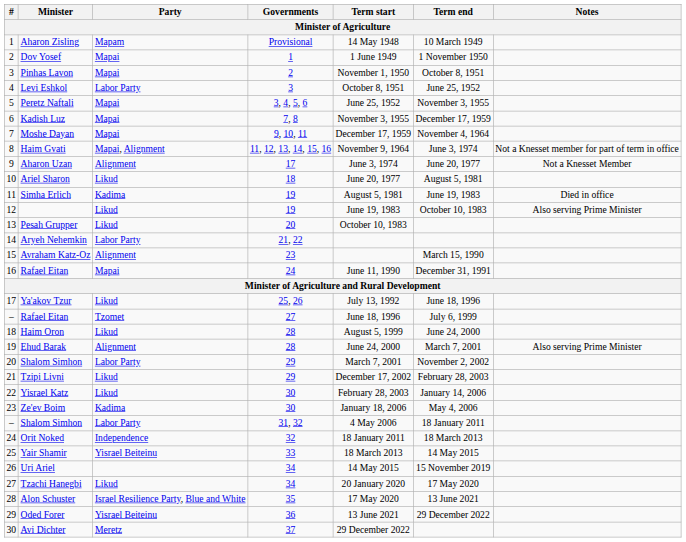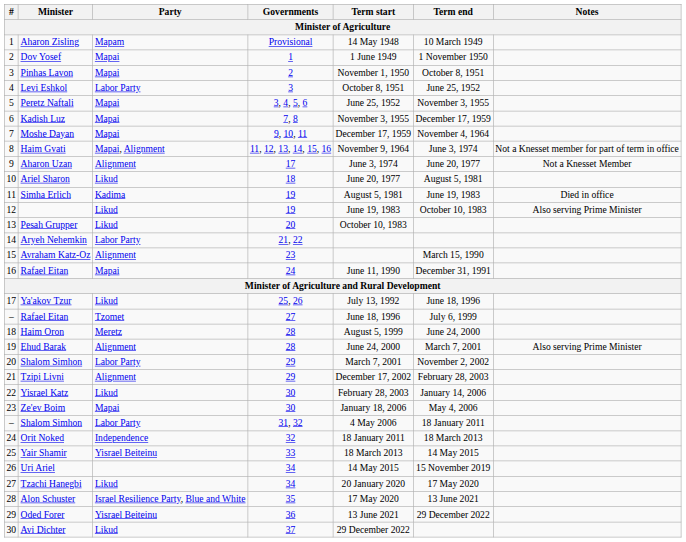 <table class=wikitable style=text-align:center>
 <tr>
 <th>#</th>
 <th>Minister</th>
 <th>Party</th>
 <th>Governments</th>
 <th>Term start</th>
 <th>Term end</th>
 <th>Notes</th>
 </tr>
 <tr>
 <th colspan=7>Minister of Agriculture</th>
 </tr>
 <tr>
 <td>1</td>
 <td align=left><a href='#'>Aharon Zisling</a></td>
 <td align=left><a href='#'>Mapam</a></td>
 <td><a href='#'>Provisional</a></td>
 <td>14 May 1948</td>
 <td>10 March 1949</td>
 <td></td>
 </tr>
 <tr>
 <td>2</td>
 <td align=left><a href='#'>Dov Yosef</a></td>
 <td align=left><a href='#'>Mapai</a></td>
 <td><a href='#'>1</a></td>
 <td>1 June 1949</td>
 <td>1 November 1950</td>
 <td></td>
 </tr>
 <tr>
 <td>3</td>
 <td align=left><a href='#'>Pinhas Lavon</a></td>
 <td align=left><a href='#'>Mapai</a></td>
 <td><a href='#'>2</a></td>
 <td>November 1, 1950</td>
 <td>October 8, 1951</td>
 <td></td>
 </tr>
 <tr>
 <td>4</td>
 <td align=left><a href='#'>Levi Eshkol</a></td>
 <td align=left><a href='#'>Labor Party</a></td>
 <td><a href='#'>3</a></td>
 <td>October 8, 1951</td>
 <td>June 25, 1952</td>
 <td></td>
 </tr>
 <tr>
 <td>5</td>
 <td align=left><a href='#'>Peretz Naftali</a></td>
 <td align=left><a href='#'>Mapai</a></td>
 <td><a href='#'>3</a>, <a href='#'>4</a>, <a href='#'>5</a>, <a href='#'>6</a></td>
 <td>June 25, 1952</td>
 <td>November 3, 1955</td>
 <td></td>
 </tr>
 <tr>
 <td>6</td>
 <td align=left><a href='#'>Kadish Luz</a></td>
 <td align=left><a href='#'>Mapai</a></td>
 <td><a href='#'>7</a>, <a href='#'>8</a></td>
 <td>November 3, 1955</td>
 <td>December 17, 1959</td>
 <td></td>
 </tr>
 <tr>
 <td>7</td>
 <td align=left><a href='#'>Moshe Dayan</a></td>
 <td align=left><a href='#'>Mapai</a></td>
 <td><a href='#'>9</a>, <a href='#'>10</a>, <a href='#'>11</a></td>
 <td>December 17, 1959</td>
 <td>November 4, 1964</td>
 <td></td>
 </tr>
 <tr>
 <td>8</td>
 <td align=left><a href='#'>Haim Gvati</a></td>
 <td align=left><a href='#'>Mapai</a>, <a href='#'>Alignment</a></td>
 <td><a href='#'>11</a>, <a href='#'>12</a>, <a href='#'>13</a>, <a href='#'>14</a>, <a href='#'>15</a>, <a href='#'>16</a></td>
 <td>November 9, 1964</td>
 <td>June 3, 1974</td>
 <td>Not a Knesset member for part of term in office</td>
 </tr>
 <tr>
 <td>9</td>
 <td align=left><a href='#'>Aharon Uzan</a></td>
 <td align=left><a href='#'>Alignment</a></td>
 <td><a href='#'>17</a></td>
 <td>June 3, 1974</td>
 <td>June 20, 1977</td>
 <td>Not a Knesset Member</td>
 </tr>
 <tr>
 <td>10</td>
 <td align=left><a href='#'>Ariel Sharon</a></td>
 <td align=left><a href='#'>Likud</a></td>
 <td><a href='#'>18</a></td>
 <td>June 20, 1977</td>
 <td>August 5, 1981</td>
 <td></td>
 </tr>
 <tr>
 <td>11</td>
 <td align=left><a href='#'>Simha Erlich</a></td>
 <td align=left><a href='#'>Kadima</a></td>
 <td><a href='#'>19</a></td>
 <td>August 5, 1981</td>
 <td>June 19, 1983</td>
 <td>Died in office</td>
 </tr>
 <tr>
 <td>12</td>
 <td align=left></td>
 <td align=left><a href='#'>Likud</a></td>
 <td><a href='#'>19</a></td>
 <td>June 19, 1983</td>
 <td>October 10, 1983</td>
 <td>Also serving Prime Minister</td>
 </tr>
 <tr>
 <td>13</td>
 <td align=left><a href='#'>Pesah Grupper</a></td>
 <td align=left><a href='#'>Likud</a></td>
 <td><a href='#'>20</a></td>
 <td>October 10, 1983</td>
 <td></td>
 <td></td>
 </tr>
 <tr>
 <td>14</td>
 <td align=left><a href='#'>Aryeh Nehemkin</a></td>
 <td align=left><a href='#'>Labor Party</a></td>
 <td><a href='#'>21</a>, <a href='#'>22</a></td>
 <td></td>
 <td></td>
 <td></td>
 </tr>
 <tr>
 <td>15</td>
 <td align=left><a href='#'>Avraham Katz-Oz</a></td>
 <td align=left><a href='#'>Alignment</a></td>
 <td><a href='#'>23</a></td>
 <td></td>
 <td>March 15, 1990</td>
 <td></td>
 </tr>
 <tr>
 <td>16</td>
 <td align=left><a href='#'>Rafael Eitan</a></td>
 <td align=left><a href='#'>Mapai</a></td>
 <td><a href='#'>24</a></td>
 <td>June 11, 1990</td>
 <td>December 31, 1991</td>
 <td></td>
 </tr>
 <tr>
 <th colspan=7>Minister of Agriculture and Rural Development</th>
 </tr>
 <tr>
 <td>17</td>
 <td align=left><a href='#'>Ya'akov Tzur</a></td>
 <td align=left><a href='#'>Likud</a></td>
 <td><a href='#'>25</a>, <a href='#'>26</a></td>
 <td>July 13, 1992</td>
 <td>June 18, 1996</td>
 <td></td>
 </tr>
 <tr>
 <td>–</td>
 <td align=left><a href='#'>Rafael Eitan</a></td>
 <td align=left><a href='#'>Tzomet</a></td>
 <td><a href='#'>27</a></td>
 <td>June 18, 1996</td>
 <td>July 6, 1999</td>
 <td></td>
 </tr>
 <tr>
 <td>18</td>
 <td align=left><a href='#'>Haim Oron</a></td>
-<td align=left><a href='#'>Likud</a></td>
+<td align=left><a href='#'>Meretz</a></td>
 <td><a href='#'>28</a></td>
 <td>August 5, 1999</td>
 <td>June 24, 2000</td>
 <td></td>
 </tr>
 <tr>
 <td>19</td>
 <td align=left><a href='#'>Ehud Barak</a></td>
 <td align=left><a href='#'>Alignment</a></td>
 <td><a href='#'>28</a></td>
 <td>June 24, 2000</td>
 <td>March 7, 2001</td>
 <td>Also serving Prime Minister</td>
 </tr>
 <tr>
 <td>20</td>
 <td align=left><a href='#'>Shalom Simhon</a></td>
 <td align=left><a href='#'>Labor Party</a></td>
 <td><a href='#'>29</a></td>
 <td>March 7, 2001</td>
 <td>November 2, 2002</td>
 <td></td>
 </tr>
 <tr>
 <td>21</td>
 <td align=left><a href='#'>Tzipi Livni</a></td>
-<td align=left><a href='#'>Likud</a></td>
+<td align=left><a href='#'>Alignment</a></td>
 <td><a href='#'>29</a></td>
 <td>December 17, 2002</td>
 <td>February 28, 2003</td>
 <td></td>
 </tr>
 <tr>
 <td>22</td>
 <td align=left><a href='#'>Yisrael Katz</a></td>
 <td align=left><a href='#'>Likud</a></td>
 <td><a href='#'>30</a></td>
 <td>February 28, 2003</td>
 <td>January 14, 2006</td>
 <td></td>
 </tr>
 <tr>
 <td>23</td>
 <td align=left><a href='#'>Ze'ev Boim</a></td>
-<td align=left><a href='#'>Kadima</a></td>
+<td align=left><a href='#'>Mapai</a></td>
 <td><a href='#'>30</a></td>
 <td>January 18, 2006</td>
 <td>May 4, 2006</td>
 <td></td>
 </tr>
 <tr>
 <td>–</td>
 <td align=left><a href='#'>Shalom Simhon</a></td>
 <td align=left><a href='#'>Labor Party</a></td>
 <td><a href='#'>31</a>, <a href='#'>32</a></td>
 <td>4 May 2006</td>
 <td>18 January 2011</td>
 <td></td>
 </tr>
 <tr>
 <td>24</td>
 <td align=left><a href='#'>Orit Noked</a></td>
 <td align=left><a href='#'>Independence</a></td>
 <td><a href='#'>32</a></td>
 <td>18 January 2011</td>
 <td>18 March 2013</td>
 <td></td>
 </tr>
 <tr>
 <td>25</td>
 <td align=left><a href='#'>Yair Shamir</a></td>
 <td align=left><a href='#'>Yisrael Beiteinu</a></td>
 <td><a href='#'>33</a></td>
 <td>18 March 2013</td>
 <td>14 May 2015</td>
 <td></td>
 </tr>
 <tr>
 <td>26</td>
 <td align=left><a href='#'>Uri Ariel</a></td>
 <td align=left></td>
 <td><a href='#'>34</a></td>
 <td>14 May 2015</td>
 <td>15 November 2019</td>
 <td></td>
 </tr>
 <tr>
 <td>27</td>
 <td align=left><a href='#'>Tzachi Hanegbi</a></td>
 <td align=left><a href='#'>Likud</a></td>
 <td><a href='#'>34</a></td>
 <td>20 January 2020</td>
 <td>17 May  2020</td>
 <td></td>
 </tr>
 <tr>
 <td>28</td>
 <td align=left><a href='#'>Alon Schuster</a></td>
 <td align=left><a href='#'>Israel Resilience Party</a>, <a href='#'>Blue and White</a></td>
 <td><a href='#'>35</a></td>
 <td>17 May  2020</td>
 <td>13 June 2021</td>
 <td></td>
 </tr>
 <tr>
 <td>29</td>
 <td align=left><a href='#'>Oded Forer</a></td>
 <td align=left><a href='#'>Yisrael Beiteinu</a></td>
 <td><a href='#'>36</a></td>
 <td>13 June 2021</td>
 <td>29 December 2022</td>
 <td></td>
 </tr>
 <tr>
 <td>30</td>
 <td align=left><a href='#'>Avi Dichter</a></td>
-<td align=left><a href='#'>Meretz</a></td>
+<td align=left><a href='#'>Likud</a></td>
 <td><a href='#'>37</a></td>
 <td>29 December 2022</td>
 <td></td>
 <td></td>
 </tr>
 </table>
